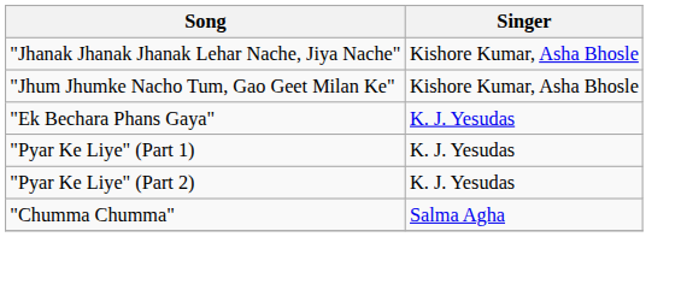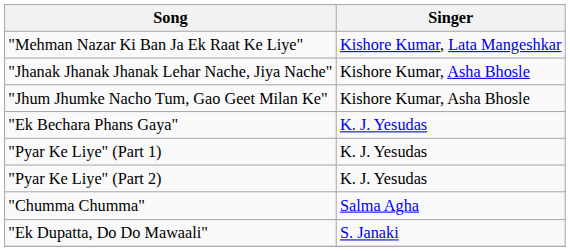 <table class="wikitable" style="font-size:95%;">
 <tr>
 <th>Song</th>
 <th>Singer</th>
+</tr>
+<tr>
+<td>"Mehman Nazar Ki Ban Ja Ek Raat Ke Liye"</td>
+<td><a href='#'>Kishore Kumar</a>, <a href='#'>Lata Mangeshkar</a></td>
 </tr>
 <tr>
 <td>"Jhanak Jhanak Jhanak Lehar Nache, Jiya Nache"</td>
 <td>Kishore Kumar, <a href='#'>Asha Bhosle</a></td>
 </tr>
 <tr>
 <td>"Jhum Jhumke Nacho Tum, Gao Geet Milan Ke"</td>
 <td>Kishore Kumar, Asha Bhosle</td>
 </tr>
 <tr>
 <td>"Ek Bechara Phans Gaya"</td>
 <td><a href='#'>K. J. Yesudas</a></td>
 </tr>
 <tr>
 <td>"Pyar Ke Liye" (Part 1)</td>
 <td>K. J. Yesudas</td>
 </tr>
 <tr>
 <td>"Pyar Ke Liye" (Part 2)</td>
 <td>K. J. Yesudas</td>
 </tr>
 <tr>
 <td>"Chumma Chumma"</td>
 <td><a href='#'>Salma Agha</a></td>
 </tr>
 <tr>
+<td>"Ek Dupatta, Do Do Mawaali"</td>
+<td><a href='#'>S. Janaki</a></td>
+</tr>
+<tr>
 </tr>
 </table>
